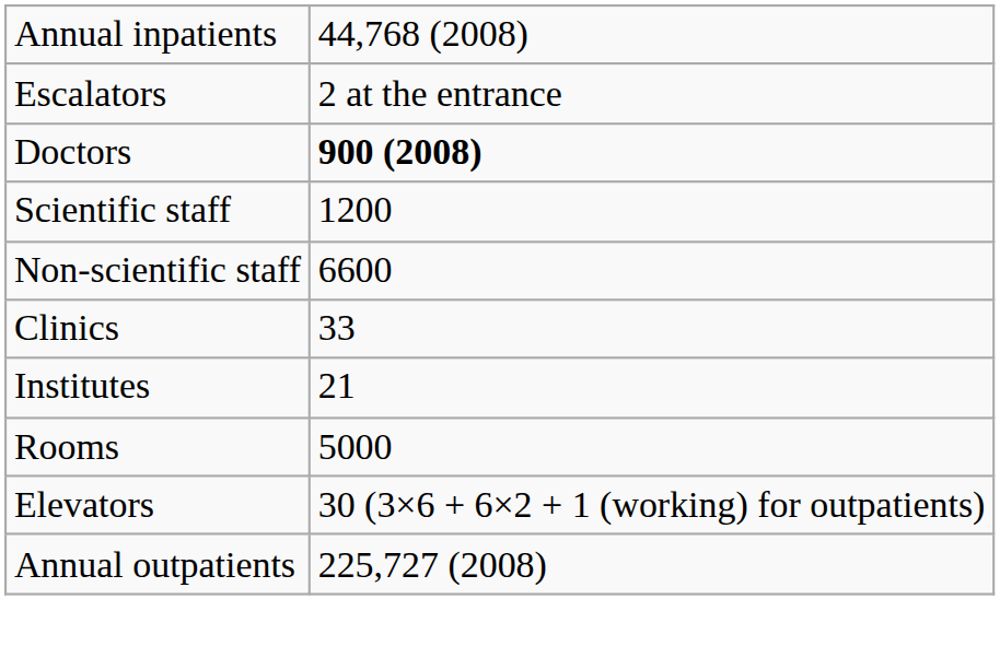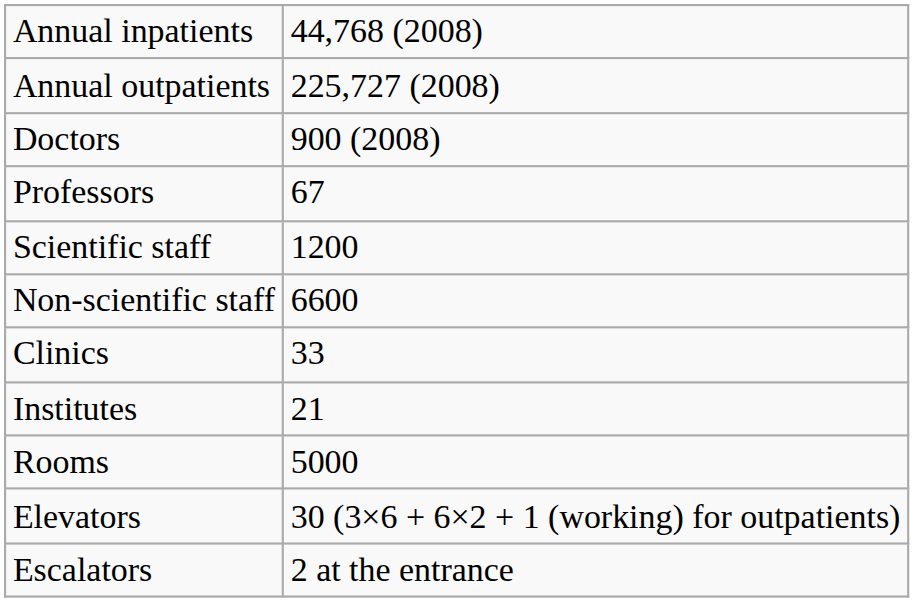 <table class="wikitable">
 <tr>
 <td>Annual inpatients</td>
 <td>44,768 (2008)</td>
 </tr>
 <tr>
-<td>Escalators</td>
-<td>2 at the entrance</td>
+<td>Annual outpatients</td>
+<td>225,727 (2008)</td>
 </tr>
 <tr>
 <td>Doctors</td>
-<td><strong>900 (2008)</strong></td>
+<td>900 (2008)</td>
+</tr>
+<tr>
+<td>Professors</td>
+<td>67</td>
 </tr>
 <tr>
 <td>Scientific staff</td>
 <td>1200</td>
 </tr>
 <tr>
 <td>Non-scientific staff</td>
 <td>6600</td>
 </tr>
 <tr>
 <td>Clinics</td>
 <td>33</td>
 </tr>
 <tr>
 <td>Institutes</td>
 <td>21</td>
 </tr>
 <tr>
 <td>Rooms</td>
 <td>5000</td>
 </tr>
 <tr>
 <td>Elevators</td>
 <td>30 (3×6 + 6×2 + 1 (working) for outpatients)</td>
 </tr>
 <tr>
-<td>Annual outpatients</td>
-<td>225,727 (2008)</td>
+<td>Escalators</td>
+<td>2 at the entrance</td>
 </tr>
 </table>
